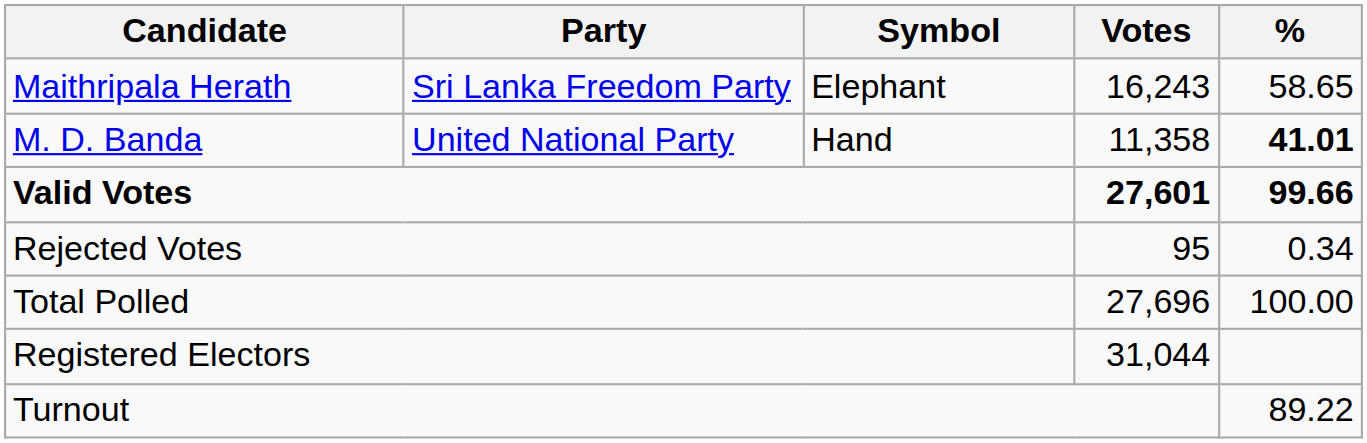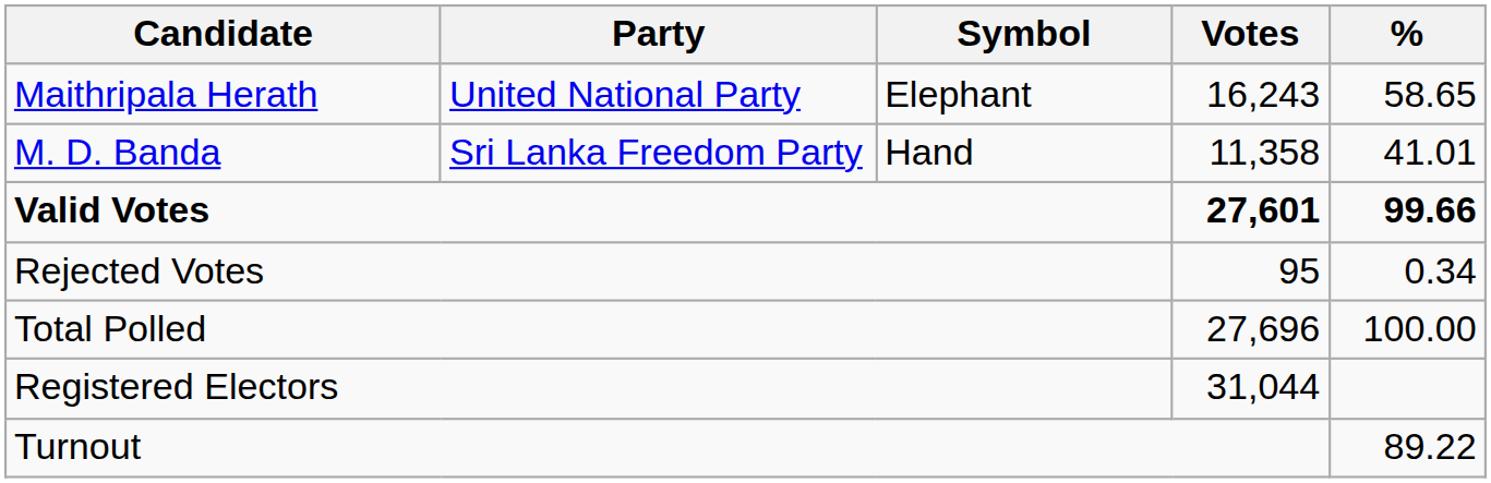 <table class="wikitable" border="1" style="text-align:right;">
 <tr>
 <th align=left width="180">Candidate</th>
 <th align=left width="180">Party</th>
 <th align=left width="120">Symbol</th>
 <th align=left width="60">Votes</th>
 <th align=left width="60">%</th>
 </tr>
 <tr>
 <td align=left><a href='#'>Maithripala Herath</a></td>
-<td align=left><a href='#'>Sri Lanka Freedom Party</a></td>
+<td align=left><a href='#'>United National Party</a></td>
 <td align=left>Elephant</td>
 <td>16,243</td>
 <td>58.65</td>
 </tr>
 <tr>
 <td align=left><a href='#'>M. D. Banda</a></td>
-<td align=left><a href='#'>United National Party</a></td>
+<td align=left><a href='#'>Sri Lanka Freedom Party</a></td>
 <td align=left>Hand</td>
 <td>11,358</td>
-<td><strong>41.01</strong></td>
+<td>41.01</td>
 </tr>
 <tr>
 <td align=left colspan=3><strong>Valid Votes</strong></td>
 <td><strong>27,601</strong></td>
 <td><strong>99.66</strong></td>
 </tr>
 <tr>
 <td align=left colspan=3>Rejected Votes</td>
 <td>95</td>
 <td>0.34</td>
 </tr>
 <tr>
 <td align=left colspan=3>Total Polled</td>
 <td>27,696</td>
 <td>100.00</td>
 </tr>
 <tr>
 <td align=left colspan=3>Registered Electors</td>
 <td>31,044</td>
 <td></td>
 </tr>
 <tr>
 <td align=left colspan=4>Turnout</td>
 <td>89.22</td>
 </tr>
 </table>
